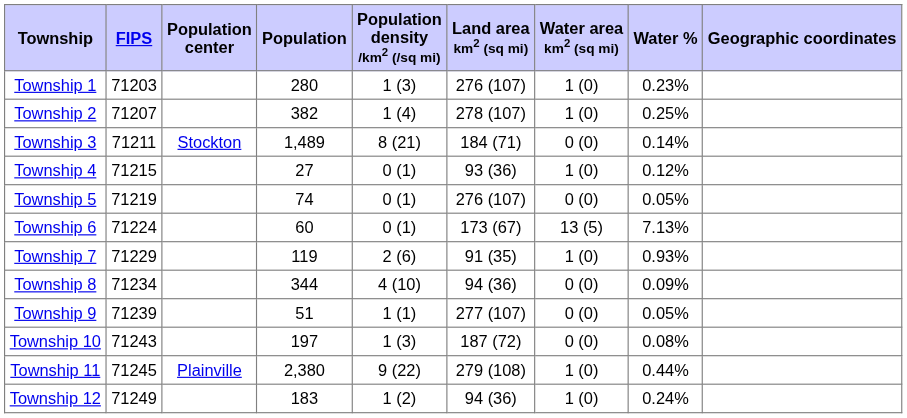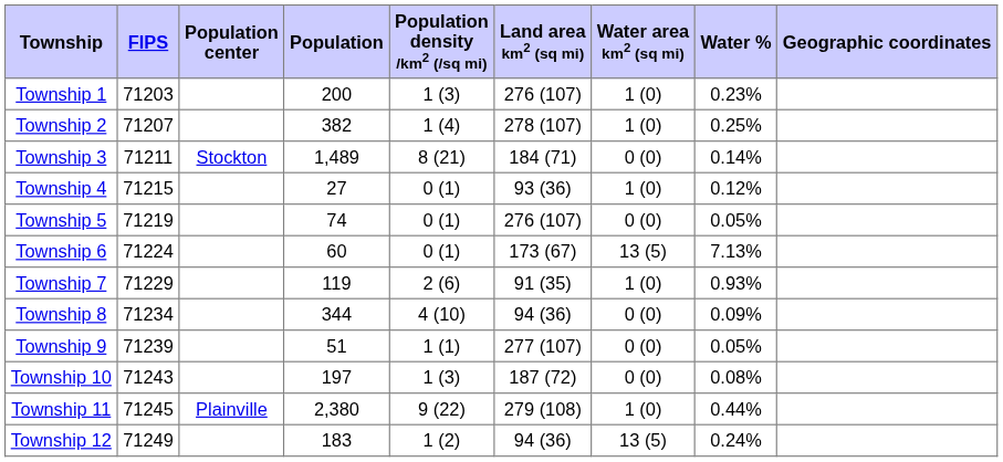 <table class="toccolours" border=1 cellspacing=0 cellpadding=4 style="text-align:center; border-collapse:collapse; font-size:90%;">
 <tr style="background:#ccccff">
 <th>Township</th>
 <th><a href='#'>FIPS</a></th>
 <th>Population<br>center</th>
 <th>Population</th>
 <th>Population<br>density<br><small>/km<sup>2</sup> (/sq mi)</small></th>
 <th>Land area<br><small>km<sup>2</sup> (sq mi)</small></th>
 <th>Water area<br><small>km<sup>2</sup> (sq mi)</small></th>
 <th>Water %</th>
 <th>Geographic coordinates</th>
 </tr>
 <tr>
 <td><a href='#'>Township 1</a></td>
 <td>71203</td>
 <td></td>
-<td>280</td>
+<td>200</td>
 <td>1 (3)</td>
 <td>276 (107)</td>
 <td>1 (0)</td>
 <td>0.23%</td>
 <td></td>
 </tr>
 <tr>
 <td><a href='#'>Township 2</a></td>
 <td>71207</td>
 <td></td>
 <td>382</td>
 <td>1 (4)</td>
 <td>278 (107)</td>
 <td>1 (0)</td>
 <td>0.25%</td>
 <td></td>
 </tr>
 <tr>
 <td><a href='#'>Township 3</a></td>
 <td>71211</td>
 <td><a href='#'>Stockton</a></td>
 <td>1,489</td>
 <td>8 (21)</td>
 <td>184 (71)</td>
 <td>0 (0)</td>
 <td>0.14%</td>
 <td></td>
 </tr>
 <tr>
 <td><a href='#'>Township 4</a></td>
 <td>71215</td>
 <td></td>
 <td>27</td>
 <td>0 (1)</td>
 <td>93 (36)</td>
 <td>1 (0)</td>
 <td>0.12%</td>
 <td></td>
 </tr>
 <tr>
 <td><a href='#'>Township 5</a></td>
 <td>71219</td>
 <td></td>
 <td>74</td>
 <td>0 (1)</td>
 <td>276 (107)</td>
 <td>0 (0)</td>
 <td>0.05%</td>
 <td></td>
 </tr>
 <tr>
 <td><a href='#'>Township 6</a></td>
 <td>71224</td>
 <td></td>
 <td>60</td>
 <td>0 (1)</td>
 <td>173 (67)</td>
 <td>13 (5)</td>
 <td>7.13%</td>
 <td></td>
 </tr>
 <tr>
 <td><a href='#'>Township 7</a></td>
 <td>71229</td>
 <td></td>
 <td>119</td>
 <td>2 (6)</td>
 <td>91 (35)</td>
 <td>1 (0)</td>
 <td>0.93%</td>
 <td></td>
 </tr>
 <tr>
 <td><a href='#'>Township 8</a></td>
 <td>71234</td>
 <td></td>
 <td>344</td>
 <td>4 (10)</td>
 <td>94 (36)</td>
 <td>0 (0)</td>
 <td>0.09%</td>
 <td></td>
 </tr>
 <tr>
 <td><a href='#'>Township 9</a></td>
 <td>71239</td>
 <td></td>
 <td>51</td>
 <td>1 (1)</td>
 <td>277 (107)</td>
 <td>0 (0)</td>
 <td>0.05%</td>
 <td></td>
 </tr>
 <tr>
 <td><a href='#'>Township 10</a></td>
 <td>71243</td>
 <td></td>
 <td>197</td>
 <td>1 (3)</td>
 <td>187 (72)</td>
 <td>0 (0)</td>
 <td>0.08%</td>
 <td></td>
 </tr>
 <tr>
 <td><a href='#'>Township 11</a></td>
 <td>71245</td>
 <td><a href='#'>Plainville</a></td>
 <td>2,380</td>
 <td>9 (22)</td>
 <td>279 (108)</td>
 <td>1 (0)</td>
 <td>0.44%</td>
 <td></td>
 </tr>
 <tr>
 <td><a href='#'>Township 12</a></td>
 <td>71249</td>
 <td></td>
 <td>183</td>
 <td>1 (2)</td>
 <td>94 (36)</td>
-<td>1 (0)</td>
+<td>13 (5)</td>
 <td>0.24%</td>
 <td></td>
 </tr>
 </table>
